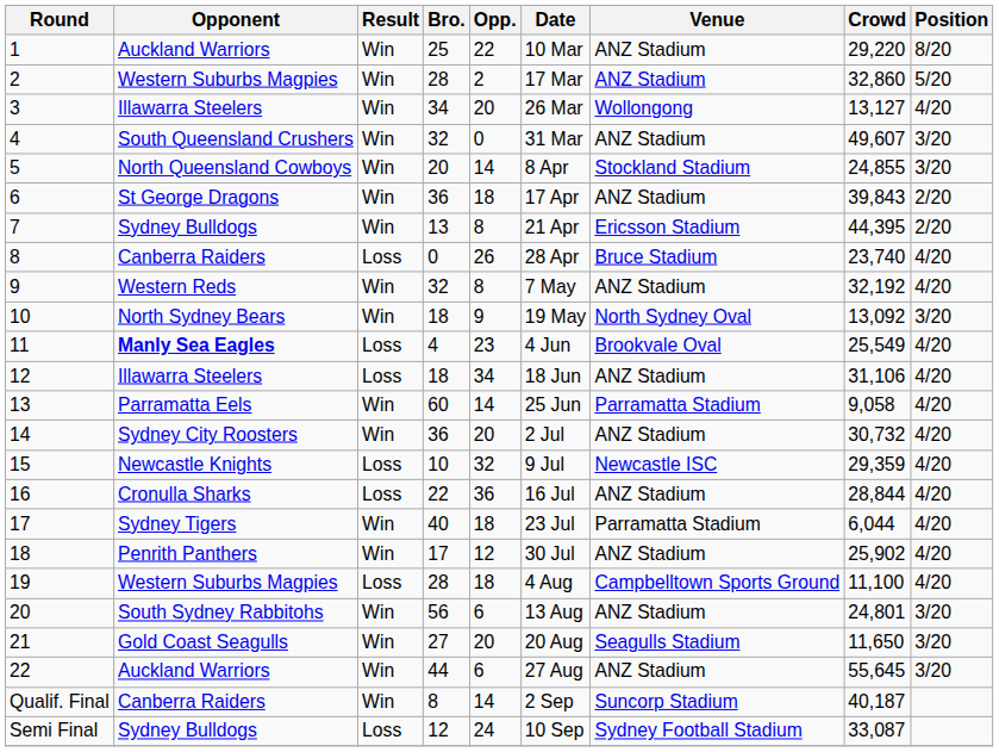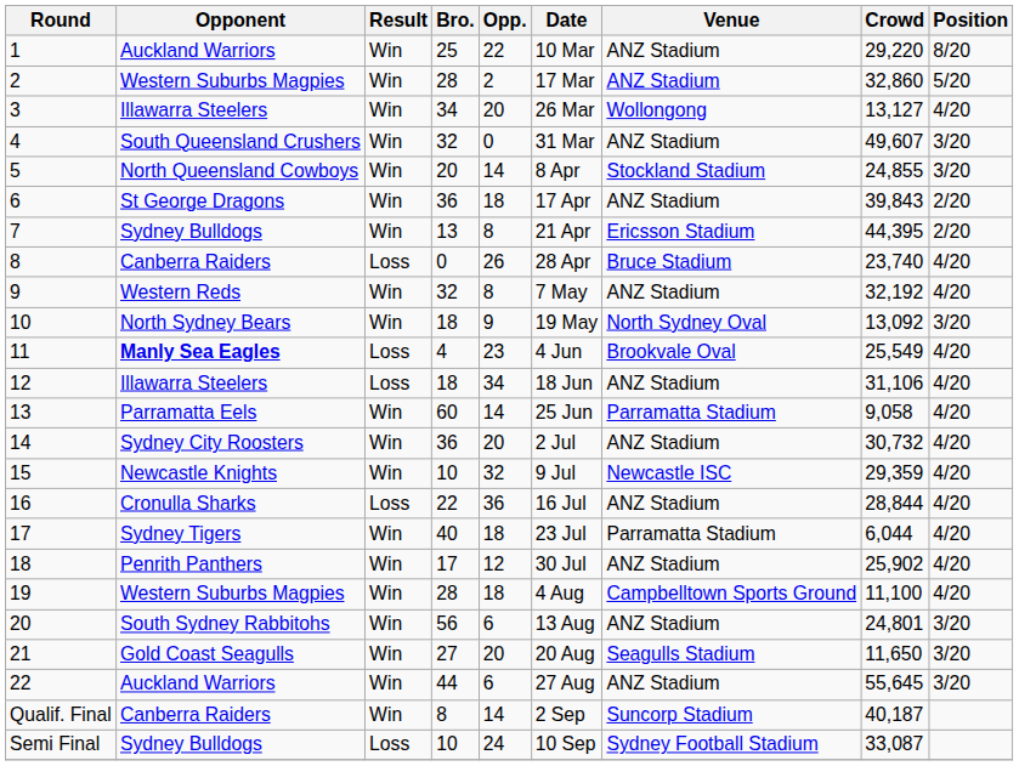 <table class="wikitable" style="text-align:left;">
 <tr>
 <th>Round</th>
 <th>Opponent</th>
 <th>Result</th>
 <th>Bro.</th>
 <th>Opp.</th>
 <th>Date</th>
 <th>Venue</th>
 <th>Crowd</th>
 <th>Position</th>
 </tr>
 <tr>
 <td>1</td>
 <td><a href='#'>Auckland Warriors</a></td>
 <td>Win</td>
 <td>25</td>
 <td>22</td>
 <td>10 Mar</td>
 <td>ANZ Stadium</td>
 <td>29,220</td>
 <td>8/20</td>
 </tr>
 <tr>
 <td>2</td>
 <td><a href='#'>Western Suburbs Magpies</a></td>
 <td>Win</td>
 <td>28</td>
 <td>2</td>
 <td>17 Mar</td>
 <td><a href='#'>ANZ Stadium</a></td>
 <td>32,860</td>
 <td>5/20</td>
 </tr>
 <tr>
 <td>3</td>
 <td><a href='#'>Illawarra Steelers</a></td>
 <td>Win</td>
 <td>34</td>
 <td>20</td>
 <td>26 Mar</td>
 <td><a href='#'>Wollongong</a></td>
 <td>13,127</td>
 <td>4/20</td>
 </tr>
 <tr>
 <td>4</td>
 <td><a href='#'>South Queensland Crushers</a></td>
 <td>Win</td>
 <td>32</td>
 <td>0</td>
 <td>31 Mar</td>
 <td>ANZ Stadium</td>
 <td>49,607</td>
 <td>3/20</td>
 </tr>
 <tr>
 <td>5</td>
 <td><a href='#'>North Queensland Cowboys</a></td>
 <td>Win</td>
 <td>20</td>
 <td>14</td>
 <td>8 Apr</td>
 <td><a href='#'>Stockland Stadium</a></td>
 <td>24,855</td>
 <td>3/20</td>
 </tr>
 <tr>
 <td>6</td>
 <td><a href='#'>St George Dragons</a></td>
 <td>Win</td>
 <td>36</td>
 <td>18</td>
 <td>17 Apr</td>
 <td>ANZ Stadium</td>
 <td>39,843</td>
 <td>2/20</td>
 </tr>
 <tr>
 <td>7</td>
 <td><a href='#'>Sydney Bulldogs</a></td>
 <td>Win</td>
 <td>13</td>
 <td>8</td>
 <td>21 Apr</td>
 <td><a href='#'>Ericsson Stadium</a></td>
 <td>44,395</td>
 <td>2/20</td>
 </tr>
 <tr>
 <td>8</td>
 <td><a href='#'>Canberra Raiders</a></td>
 <td>Loss</td>
 <td>0</td>
 <td>26</td>
 <td>28 Apr</td>
 <td><a href='#'>Bruce Stadium</a></td>
 <td>23,740</td>
 <td>4/20</td>
 </tr>
 <tr>
 <td>9</td>
 <td><a href='#'>Western Reds</a></td>
 <td>Win</td>
 <td>32</td>
 <td>8</td>
 <td>7 May</td>
 <td>ANZ Stadium</td>
 <td>32,192</td>
 <td>4/20</td>
 </tr>
 <tr>
 <td>10</td>
 <td><a href='#'>North Sydney Bears</a></td>
 <td>Win</td>
 <td>18</td>
 <td>9</td>
 <td>19 May</td>
 <td><a href='#'>North Sydney Oval</a></td>
 <td>13,092</td>
 <td>3/20</td>
 </tr>
 <tr>
 <td>11</td>
 <td><strong><a href='#'>Manly Sea Eagles</a></strong></td>
 <td>Loss</td>
 <td>4</td>
 <td>23</td>
 <td>4 Jun</td>
 <td><a href='#'>Brookvale Oval</a></td>
 <td>25,549</td>
 <td>4/20</td>
 </tr>
 <tr>
 <td>12</td>
 <td><a href='#'>Illawarra Steelers</a></td>
 <td>Loss</td>
 <td>18</td>
 <td>34</td>
 <td>18 Jun</td>
 <td>ANZ Stadium</td>
 <td>31,106</td>
 <td>4/20</td>
 </tr>
 <tr>
 <td>13</td>
 <td><a href='#'>Parramatta Eels</a></td>
 <td>Win</td>
 <td>60</td>
 <td>14</td>
 <td>25 Jun</td>
 <td><a href='#'>Parramatta Stadium</a></td>
 <td>9,058</td>
 <td>4/20</td>
 </tr>
 <tr>
 <td>14</td>
 <td><a href='#'>Sydney City Roosters</a></td>
 <td>Win</td>
 <td>36</td>
 <td>20</td>
 <td>2 Jul</td>
 <td>ANZ Stadium</td>
 <td>30,732</td>
 <td>4/20</td>
 </tr>
 <tr>
 <td>15</td>
 <td><a href='#'>Newcastle Knights</a></td>
-<td>Loss</td>
+<td>Win</td>
 <td>10</td>
 <td>32</td>
 <td>9 Jul</td>
 <td><a href='#'>Newcastle ISC</a></td>
 <td>29,359</td>
 <td>4/20</td>
 </tr>
 <tr>
 <td>16</td>
 <td><a href='#'>Cronulla Sharks</a></td>
 <td>Loss</td>
 <td>22</td>
 <td>36</td>
 <td>16 Jul</td>
 <td>ANZ Stadium</td>
 <td>28,844</td>
 <td>4/20</td>
 </tr>
 <tr>
 <td>17</td>
 <td><a href='#'>Sydney Tigers</a></td>
 <td>Win</td>
 <td>40</td>
 <td>18</td>
 <td>23 Jul</td>
 <td>Parramatta Stadium</td>
 <td>6,044</td>
 <td>4/20</td>
 </tr>
 <tr>
 <td>18</td>
 <td><a href='#'>Penrith Panthers</a></td>
 <td>Win</td>
 <td>17</td>
 <td>12</td>
 <td>30 Jul</td>
 <td>ANZ Stadium</td>
 <td>25,902</td>
 <td>4/20</td>
 </tr>
 <tr>
 <td>19</td>
 <td><a href='#'>Western Suburbs Magpies</a></td>
-<td>Loss</td>
+<td>Win</td>
 <td>28</td>
 <td>18</td>
 <td>4 Aug</td>
 <td><a href='#'>Campbelltown Sports Ground</a></td>
 <td>11,100</td>
 <td>4/20</td>
 </tr>
 <tr>
 <td>20</td>
 <td><a href='#'>South Sydney Rabbitohs</a></td>
 <td>Win</td>
 <td>56</td>
 <td>6</td>
 <td>13 Aug</td>
 <td>ANZ Stadium</td>
 <td>24,801</td>
 <td>3/20</td>
 </tr>
 <tr>
 <td>21</td>
 <td><a href='#'>Gold Coast Seagulls</a></td>
 <td>Win</td>
 <td>27</td>
 <td>20</td>
 <td>20 Aug</td>
 <td><a href='#'>Seagulls Stadium</a></td>
 <td>11,650</td>
 <td>3/20</td>
 </tr>
 <tr>
 <td>22</td>
 <td><a href='#'>Auckland Warriors</a></td>
 <td>Win</td>
 <td>44</td>
 <td>6</td>
 <td>27 Aug</td>
 <td>ANZ Stadium</td>
 <td>55,645</td>
 <td>3/20</td>
 </tr>
 <tr>
 <td>Qualif. Final</td>
 <td><a href='#'>Canberra Raiders</a></td>
 <td>Win</td>
 <td>8</td>
 <td>14</td>
 <td>2 Sep</td>
 <td><a href='#'>Suncorp Stadium</a></td>
 <td>40,187</td>
 <td></td>
 </tr>
 <tr>
 <td>Semi Final</td>
 <td><a href='#'>Sydney Bulldogs</a></td>
 <td>Loss</td>
-<td>12</td>
+<td>10</td>
 <td>24</td>
 <td>10 Sep</td>
 <td><a href='#'>Sydney Football Stadium</a></td>
 <td>33,087</td>
 <td></td>
 </tr>
 <tr>
 </tr>
 </table>
